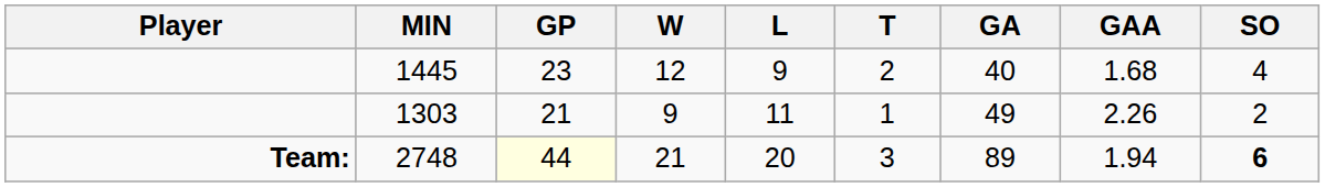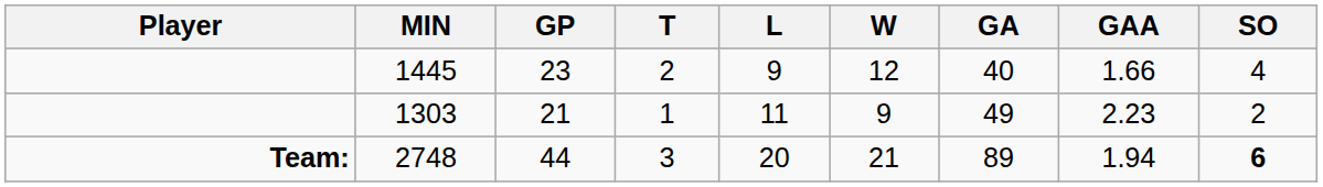 <table class="wikitable sortable" width="60%">
 <tr>
 <th bgcolor="#DDDDFF" width="10%">Player</th>
 <th width="3%" bgcolor="#DDDDFF" title="Minutes played">MIN</th>
 <th width="3%" bgcolor="#DDDDFF" title="Games played in">GP</th>
+<th width="3%" bgcolor="#DDDDFF" title="Ties">T</th>
+<th width="3%" bgcolor="#DDDDFF"title="Losses">L</th>
 <th width="3%" bgcolor="#DDDDFF" title="Wins">W</th>
-<th width="3%" bgcolor="#DDDDFF"title="Losses">L</th>
-<th width="3%" bgcolor="#DDDDFF" title="Ties">T</th>
 <th width="3%" bgcolor="#DDDDFF" title="Goals against">GA</th>
 <th width="3%" bgcolor="#DDDDFF" title="Goals against average">GAA</th>
 <th width="3%" bgcolor="#DDDDFF"title="Shut-outs">SO</th>
 </tr>
 <tr align="center">
 <td align="right"></td>
 <td>1445</td>
 <td>23</td>
+<td>2</td>
+<td>9</td>
 <td>12</td>
-<td>9</td>
-<td>2</td>
 <td>40</td>
-<td>1.68</td>
+<td>1.66</td>
 <td>4</td>
 </tr>
 <tr align="center">
 <td align="right"></td>
 <td>1303</td>
 <td>21</td>
+<td>1</td>
+<td>11</td>
 <td>9</td>
-<td>11</td>
-<td>1</td>
 <td>49</td>
-<td>2.26</td>
+<td>2.23</td>
 <td>2</td>
 </tr>
 <tr align="center">
 <td align="right"><strong>Team:</strong></td>
 <td>2748</td>
-<td style="background: lightyellow;">44</td>
+<td>44</td>
+<td>3</td>
+<td>20</td>
 <td>21</td>
-<td>20</td>
-<td>3</td>
 <td>89</td>
 <td>1.94</td>
 <td><strong>6</strong></td>
 </tr>
 </table>
